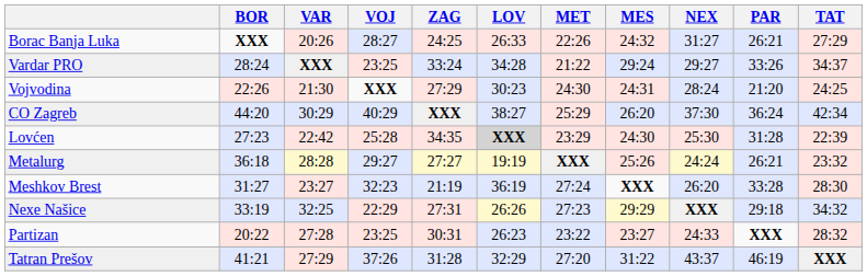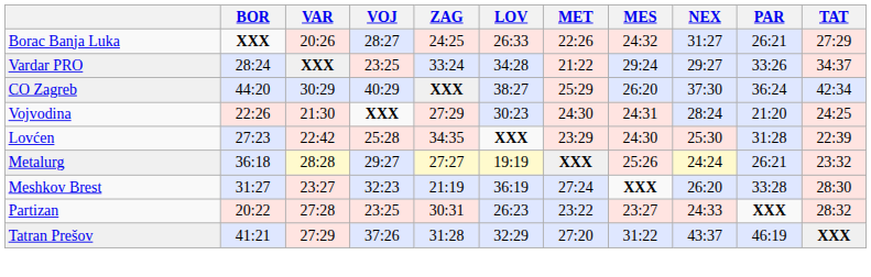 <table class="wikitable" style="text-align: center;" width="900">
 <tr>
 <th></th>
 <th width=60> <a href='#'>BOR</a></th>
 <th width=60> <a href='#'>VAR</a></th>
 <th width=60> <a href='#'>VOJ</a></th>
 <th width=60> <a href='#'>ZAG</a></th>
 <th width=60> <a href='#'>LOV</a></th>
 <th width=60> <a href='#'>MET</a></th>
 <th width=60> <a href='#'>MES</a></th>
 <th width=60> <a href='#'>NEX</a></th>
 <th width=60> <a href='#'>PAR</a></th>
 <th width=60> <a href='#'>TAT</a></th>
 </tr>
 <tr>
 <td style="text-align: left;"> <a href='#'>Borac Banja Luka</a></td>
 <td><strong>XXX</strong></td>
 <td style="background:#FFE4E1;">20:26</td>
 <td style="background:#DFE7FF;">28:27</td>
 <td style="background:#FFE4E1;">24:25</td>
 <td style="background:#FFE4E1;">26:33</td>
 <td style="background:#FFE4E1;">22:26</td>
 <td style="background:#FFE4E1;">24:32</td>
 <td style="background:#DFE7FF;">31:27</td>
 <td style="background:#DFE7FF;">26:21</td>
 <td style="background:#FFE4E1;">27:29</td>
 </tr>
 <tr ! style="background:#F0F0F0;">
 <td style="text-align: left;"> <a href='#'>Vardar PRO</a></td>
 <td style="background:#DFE7FF;">28:24</td>
 <td><strong>XXX</strong></td>
 <td style="background:#FFE4E1;">23:25</td>
 <td style="background:#DFE7FF;">33:24</td>
 <td style="background:#DFE7FF;">34:28</td>
 <td style="background:#FFE4E1;">21:22</td>
 <td style="background:#DFE7FF;">29:24</td>
 <td style="background:#DFE7FF;">29:27</td>
 <td style="background:#DFE7FF;">33:26</td>
 <td style="background:#FFE4E1;">34:37</td>
 </tr>
-<tr>
-<td style="text-align: left;"> <a href='#'>Vojvodina</a></td>
-<td style="background:#FFE4E1;">22:26</td>
-<td style="background:#FFE4E1;">21:30</td>
-<td><strong>XXX</strong></td>
-<td style="background:#FFE4E1;">27:29</td>
-<td style="background:#DFE7FF;">30:23</td>
-<td style="background:#FFE4E1;">24:30</td>
-<td style="background:#FFE4E1;">24:31</td>
-<td style="background:#DFE7FF;">28:24</td>
-<td style="background:#DFE7FF;">21:20</td>
-<td style="background:#FFE4E1;">24:25</td>
-</tr>
 <tr ! style="background:#F0F0F0;">
 <td style="text-align: left;"> <a href='#'>CO Zagreb</a></td>
 <td style="background:#DFE7FF;">44:20</td>
 <td style="background:#DFE7FF;">30:29</td>
 <td style="background:#DFE7FF;">40:29</td>
 <td><strong>XXX</strong></td>
 <td style="background:#DFE7FF;">38:27</td>
 <td style="background:#FFE4E1;">25:29</td>
 <td style="background:#DFE7FF;">26:20</td>
 <td style="background:#DFE7FF;">37:30</td>
 <td style="background:#DFE7FF;">36:24</td>
 <td style="background:#DFE7FF;">42:34</td>
 </tr>
 <tr>
+<td style="text-align: left;"> <a href='#'>Vojvodina</a></td>
+<td style="background:#FFE4E1;">22:26</td>
+<td style="background:#FFE4E1;">21:30</td>
+<td><strong>XXX</strong></td>
+<td style="background:#FFE4E1;">27:29</td>
+<td style="background:#DFE7FF;">30:23</td>
+<td style="background:#FFE4E1;">24:30</td>
+<td style="background:#FFE4E1;">24:31</td>
+<td style="background:#DFE7FF;">28:24</td>
+<td style="background:#DFE7FF;">21:20</td>
+<td style="background:#FFE4E1;">24:25</td>
+</tr>
+<tr>
 <td style="text-align: left;"> <a href='#'>Lovćen</a></td>
 <td style="background:#DFE7FF;">27:23</td>
 <td style="background:#FFE4E1;">22:42</td>
 <td style="background:#FFE4E1;">25:28</td>
 <td style="background:#FFE4E1;">34:35</td>
-<td style="background: lightgrey;"><strong>XXX</strong></td>
+<td><strong>XXX</strong></td>
 <td style="background:#FFE4E1;">23:29</td>
 <td style="background:#FFE4E1;">24:30</td>
 <td style="background:#FFE4E1;">25:30</td>
 <td style="background:#DFE7FF;">31:28</td>
 <td style="background:#FFE4E1;">22:39</td>
 </tr>
 <tr ! style="background:#F0F0F0;">
 <td style="text-align: left;"> <a href='#'>Metalurg</a></td>
 <td style="background:#DFE7FF;">36:18</td>
 <td style="background:#FFFACD;">28:28</td>
 <td style="background:#DFE7FF;">29:27</td>
 <td style="background:#FFFACD;">27:27</td>
 <td style="background:#FFFACD;">19:19</td>
 <td><strong>XXX</strong></td>
 <td style="background:#FFE4E1;">25:26</td>
 <td style="background:#FFFACD;">24:24</td>
 <td style="background:#DFE7FF;">26:21</td>
 <td style="background:#FFE4E1;">23:32</td>
 </tr>
 <tr>
 <td style="text-align: left;"> <a href='#'>Meshkov Brest</a></td>
 <td style="background:#DFE7FF;">31:27</td>
 <td style="background:#FFE4E1;">23:27</td>
 <td style="background:#DFE7FF;">32:23</td>
 <td style="background:#DFE7FF;">21:19</td>
 <td style="background:#DFE7FF;">36:19</td>
 <td style="background:#DFE7FF;">27:24</td>
 <td><strong>XXX</strong></td>
 <td style="background:#DFE7FF;">26:20</td>
 <td style="background:#DFE7FF;">33:28</td>
 <td style="background:#FFE4E1;">28:30</td>
 </tr>
-<tr ! style="background:#F0F0F0;">
-<td style="text-align: left;"> <a href='#'>Nexe Našice</a></td>
-<td style="background:#DFE7FF;">33:19</td>
-<td style="background:#DFE7FF;">32:25</td>
-<td style="background:#FFE4E1;">22:29</td>
-<td style="background:#FFE4E1;">27:31</td>
-<td style="background:#FFFACD;">26:26</td>
-<td style="background:#DFE7FF;">27:23</td>
-<td style="background:#FFFACD;">29:29</td>
-<td><strong>XXX</strong></td>
-<td style="background:#DFE7FF;">29:18</td>
-<td style="background:#DFE7FF;">34:32</td>
-</tr>
 <tr>
 <td style="text-align: left;"> <a href='#'>Partizan</a></td>
 <td style="background:#FFE4E1;">20:22</td>
 <td style="background:#FFE4E1;">27:28</td>
 <td style="background:#FFE4E1;">23:25</td>
 <td style="background:#FFE4E1;">30:31</td>
 <td style="background:#DFE7FF;">26:23</td>
 <td style="background:#DFE7FF;">23:22</td>
 <td style="background:#FFE4E1;">23:27</td>
 <td style="background:#FFE4E1;">24:33</td>
 <td><strong>XXX</strong></td>
 <td style="background:#FFE4E1;">28:32</td>
 </tr>
 <tr ! style="background:#F0F0F0;">
 <td style="text-align: left;"> <a href='#'>Tatran Prešov</a></td>
 <td style="background:#DFE7FF;">41:21</td>
 <td style="background:#FFE4E1;">27:29</td>
 <td style="background:#DFE7FF;">37:26</td>
 <td style="background:#DFE7FF;">31:28</td>
 <td style="background:#DFE7FF;">32:29</td>
 <td style="background:#DFE7FF;">27:20</td>
 <td style="background:#DFE7FF;">31:22</td>
 <td style="background:#DFE7FF;">43:37</td>
 <td style="background:#DFE7FF;">46:19</td>
 <td><strong>XXX</strong></td>
 </tr>
 </table>
